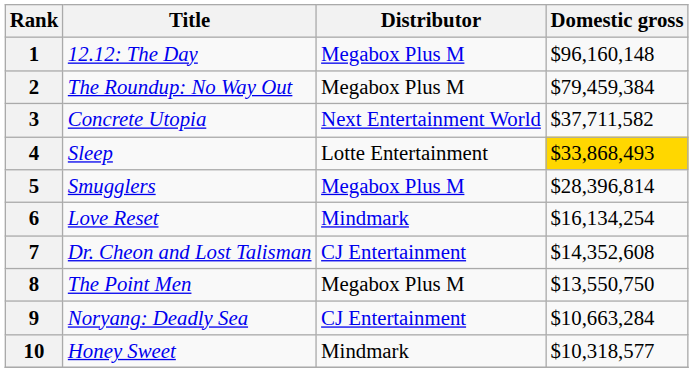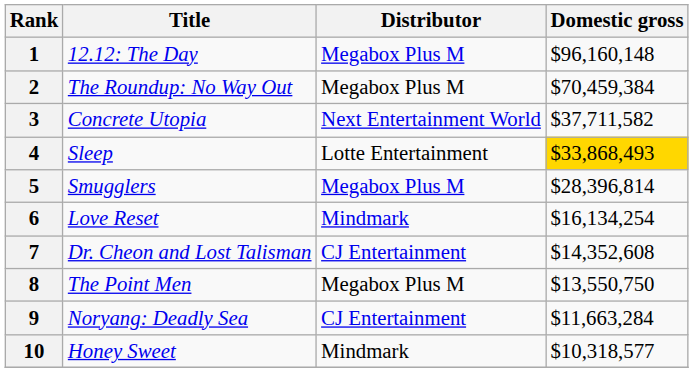 <table class="wikitable sortable" style="margin:auto; margin:auto;">
 <tr>
 <th>Rank</th>
 <th>Title</th>
 <th>Distributor</th>
 <th>Domestic gross</th>
 </tr>
 <tr>
 <th style="text-align:center;">1</th>
 <td><em><a href='#'>12.12: The Day</a></em></td>
 <td><a href='#'>Megabox Plus M</a></td>
 <td>$96,160,148</td>
 </tr>
 <tr>
 <th>2</th>
 <td><em><a href='#'>The Roundup: No Way Out</a></em></td>
 <td>Megabox Plus M</td>
-<td>$79,459,384</td>
+<td>$70,459,384</td>
 </tr>
 <tr>
 <th>3</th>
 <td><em><a href='#'>Concrete Utopia</a></em></td>
 <td><a href='#'>Next Entertainment World</a></td>
 <td>$37,711,582</td>
 </tr>
 <tr>
 <th style="text-align:center;">4</th>
 <td><em><a href='#'>Sleep</a></em></td>
 <td>Lotte Entertainment</td>
 <td style="background: gold;">$33,868,493</td>
 </tr>
 <tr>
 <th>5</th>
 <td><em><a href='#'>Smugglers</a></em></td>
 <td><a href='#'>Megabox Plus M</a></td>
 <td>$28,396,814</td>
 </tr>
 <tr>
 <th style="text-align:center;">6</th>
 <td><em><a href='#'>Love Reset</a></em></td>
 <td><a href='#'>Mindmark</a></td>
 <td>$16,134,254</td>
 </tr>
 <tr>
 <th>7</th>
 <td><em><a href='#'>Dr. Cheon and Lost Talisman</a></em></td>
 <td><a href='#'>CJ Entertainment</a></td>
 <td>$14,352,608</td>
 </tr>
 <tr>
 <th style="text-align:center;">8</th>
 <td><em><a href='#'>The Point Men</a></em></td>
 <td>Megabox Plus M</td>
 <td>$13,550,750</td>
 </tr>
 <tr>
 <th style="text-align:center;">9</th>
 <td><em><a href='#'>Noryang: Deadly Sea</a></em></td>
 <td><a href='#'>CJ Entertainment</a></td>
-<td>$10,663,284</td>
+<td>$11,663,284</td>
 </tr>
 <tr>
 <th>10</th>
 <td><em><a href='#'>Honey Sweet</a></em></td>
 <td>Mindmark</td>
 <td>$10,318,577</td>
 </tr>
 <tr>
 </tr>
 </table>
